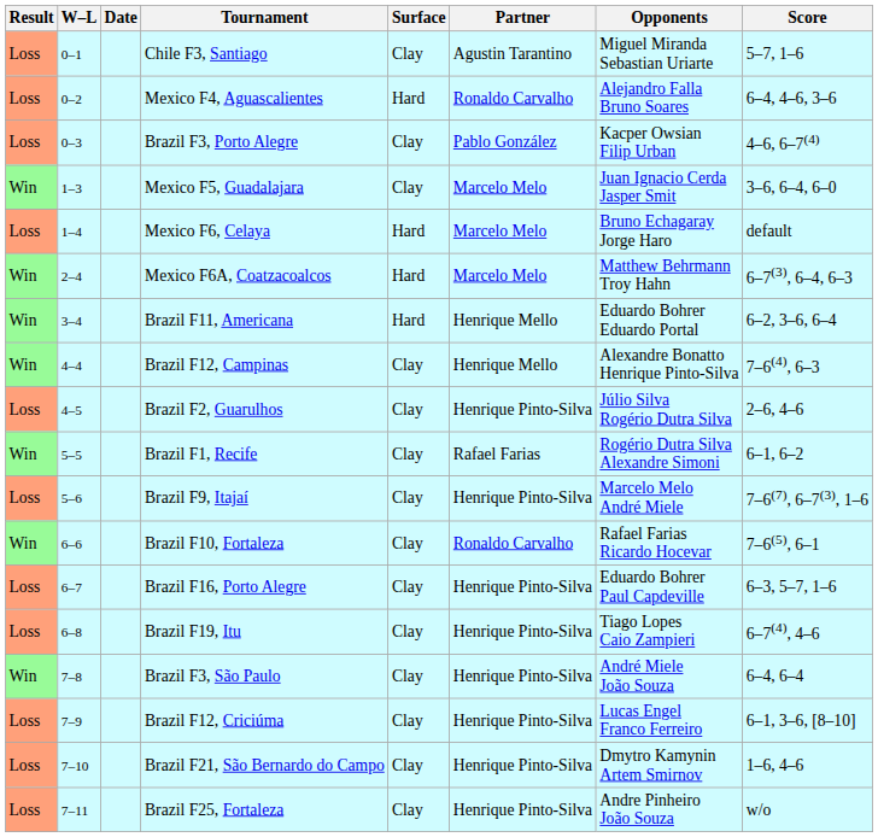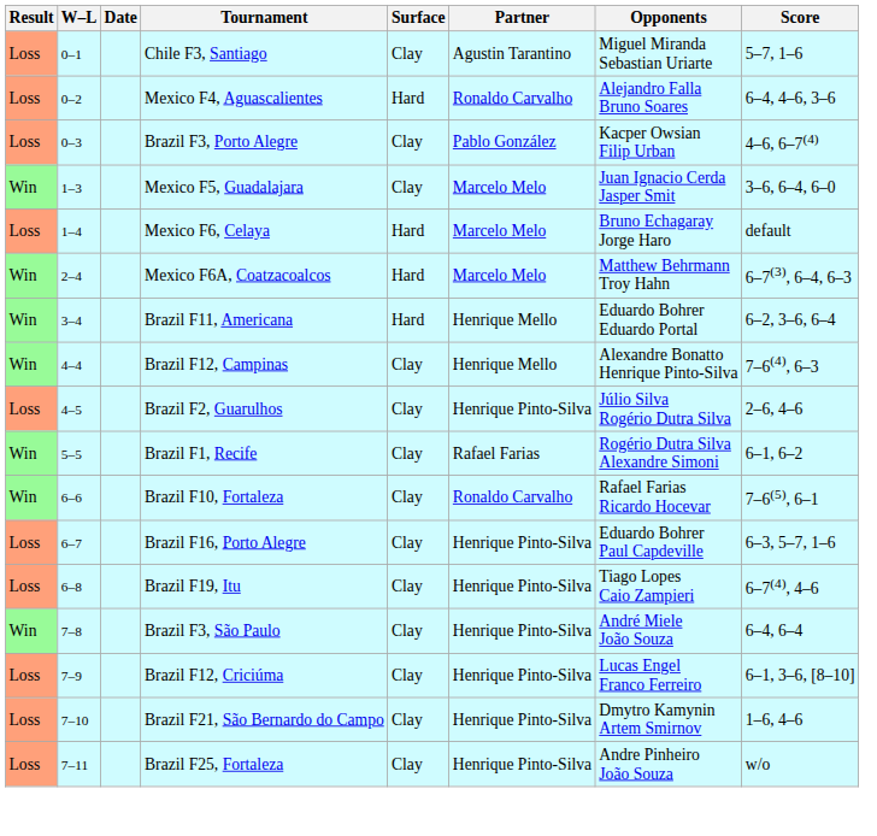 <table class="sortable wikitable">
 <tr>
 <th>Result</th>
 <th class="unsortable">W–L</th>
 <th>Date</th>
 <th>Tournament</th>
 <th>Surface</th>
 <th>Partner</th>
 <th>Opponents</th>
 <th class="unsortable">Score</th>
 </tr>
 <tr style="background:#cffcff;">
 <td style="background:#ffa07a;">Loss</td>
 <td><small>0–1</small></td>
 <td></td>
 <td>Chile F3, <a href='#'>Santiago</a></td>
 <td>Clay</td>
 <td> Agustin Tarantino</td>
 <td> Miguel Miranda <br>  Sebastian Uriarte</td>
 <td>5–7, 1–6</td>
 </tr>
 <tr style="background:#cffcff;">
 <td style="background:#ffa07a;">Loss</td>
 <td><small>0–2</small></td>
 <td></td>
 <td>Mexico F4, <a href='#'>Aguascalientes</a></td>
 <td>Hard</td>
 <td> <a href='#'>Ronaldo Carvalho</a></td>
 <td> <a href='#'>Alejandro Falla</a> <br>  <a href='#'>Bruno Soares</a></td>
 <td>6–4, 4–6, 3–6</td>
 </tr>
 <tr style="background:#cffcff;">
 <td style="background:#ffa07a;">Loss</td>
 <td><small>0–3</small></td>
 <td></td>
 <td>Brazil F3, <a href='#'>Porto Alegre</a></td>
 <td>Clay</td>
 <td> <a href='#'>Pablo González</a></td>
 <td> Kacper Owsian <br>  <a href='#'>Filip Urban</a></td>
 <td>4–6, 6–7<sup>(4)</sup></td>
 </tr>
 <tr style="background:#cffcff;">
 <td style="background:#98fb98;">Win</td>
 <td><small>1–3</small></td>
 <td></td>
 <td>Mexico F5, <a href='#'>Guadalajara</a></td>
 <td>Clay</td>
 <td> <a href='#'>Marcelo Melo</a></td>
 <td> <a href='#'>Juan Ignacio Cerda</a> <br>  <a href='#'>Jasper Smit</a></td>
 <td>3–6, 6–4, 6–0</td>
 </tr>
 <tr style="background:#cffcff;">
 <td style="background:#ffa07a;">Loss</td>
 <td><small>1–4</small></td>
 <td></td>
 <td>Mexico F6, <a href='#'>Celaya</a></td>
 <td>Hard</td>
 <td> <a href='#'>Marcelo Melo</a></td>
 <td> <a href='#'>Bruno Echagaray</a> <br>  Jorge Haro</td>
 <td>default</td>
 </tr>
 <tr style="background:#cffcff;">
 <td style="background:#98fb98;">Win</td>
 <td><small>2–4</small></td>
 <td></td>
 <td>Mexico F6A, <a href='#'>Coatzacoalcos</a></td>
 <td>Hard</td>
 <td> <a href='#'>Marcelo Melo</a></td>
 <td> <a href='#'>Matthew Behrmann</a> <br>  Troy Hahn</td>
 <td>6–7<sup>(3)</sup>, 6–4, 6–3</td>
 </tr>
 <tr style="background:#cffcff;">
 <td style="background:#98fb98;">Win</td>
 <td><small>3–4</small></td>
 <td></td>
 <td>Brazil F11, <a href='#'>Americana</a></td>
 <td>Hard</td>
 <td> Henrique Mello</td>
 <td> Eduardo Bohrer <br>  Eduardo Portal</td>
 <td>6–2, 3–6, 6–4</td>
 </tr>
 <tr style="background:#cffcff;">
 <td style="background:#98fb98;">Win</td>
 <td><small>4–4</small></td>
 <td></td>
 <td>Brazil F12, <a href='#'>Campinas</a></td>
 <td>Clay</td>
 <td> Henrique Mello</td>
 <td> Alexandre Bonatto <br>  Henrique Pinto-Silva</td>
 <td>7–6<sup>(4)</sup>, 6–3</td>
 </tr>
 <tr style="background:#cffcff;">
 <td style="background:#ffa07a;">Loss</td>
 <td><small>4–5</small></td>
 <td></td>
 <td>Brazil F2, <a href='#'>Guarulhos</a></td>
 <td>Clay</td>
 <td> Henrique Pinto-Silva</td>
 <td> <a href='#'>Júlio Silva</a> <br>  <a href='#'>Rogério Dutra Silva</a></td>
 <td>2–6, 4–6</td>
 </tr>
 <tr style="background:#cffcff;">
 <td style="background:#98fb98;">Win</td>
 <td><small>5–5</small></td>
 <td></td>
 <td>Brazil F1, <a href='#'>Recife</a></td>
 <td>Clay</td>
 <td> Rafael Farias</td>
 <td> <a href='#'>Rogério Dutra Silva</a> <br>  <a href='#'>Alexandre Simoni</a></td>
 <td>6–1, 6–2</td>
 </tr>
 <tr style="background:#cffcff;">
-<td style="background:#ffa07a;">Loss</td>
-<td><small>5–6</small></td>
-<td></td>
-<td>Brazil F9, <a href='#'>Itajaí</a></td>
-<td>Clay</td>
-<td> Henrique Pinto-Silva</td>
-<td> <a href='#'>Marcelo Melo</a> <br>  <a href='#'>André Miele</a></td>
-<td>7–6<sup>(7)</sup>, 6–7<sup>(3)</sup>, 1–6</td>
-</tr>
-<tr style="background:#cffcff;">
 <td style="background:#98fb98;">Win</td>
 <td><small>6–6</small></td>
 <td></td>
 <td>Brazil F10, <a href='#'>Fortaleza</a></td>
 <td>Clay</td>
 <td> <a href='#'>Ronaldo Carvalho</a></td>
 <td> Rafael Farias <br>  <a href='#'>Ricardo Hocevar</a></td>
 <td>7–6<sup>(5)</sup>, 6–1</td>
 </tr>
 <tr style="background:#cffcff;">
 <td style="background:#ffa07a;">Loss</td>
 <td><small>6–7</small></td>
 <td></td>
 <td>Brazil F16, <a href='#'>Porto Alegre</a></td>
 <td>Clay</td>
 <td> Henrique Pinto-Silva</td>
 <td> Eduardo Bohrer <br>  <a href='#'>Paul Capdeville</a></td>
 <td>6–3, 5–7, 1–6</td>
 </tr>
 <tr style="background:#cffcff;">
 <td style="background:#ffa07a;">Loss</td>
 <td><small>6–8</small></td>
 <td></td>
 <td>Brazil F19, <a href='#'>Itu</a></td>
 <td>Clay</td>
 <td> Henrique Pinto-Silva</td>
 <td> Tiago Lopes <br>  <a href='#'>Caio Zampieri</a></td>
 <td>6–7<sup>(4)</sup>, 4–6</td>
 </tr>
 <tr style="background:#cffcff;">
 <td style="background:#98fb98;">Win</td>
 <td><small>7–8</small></td>
 <td></td>
 <td>Brazil F3, <a href='#'>São Paulo</a></td>
 <td>Clay</td>
 <td> Henrique Pinto-Silva</td>
 <td> <a href='#'>André Miele</a> <br>  <a href='#'>João Souza</a></td>
 <td>6–4, 6–4</td>
 </tr>
 <tr style="background:#cffcff;">
 <td style="background:#ffa07a;">Loss</td>
 <td><small>7–9</small></td>
 <td></td>
 <td>Brazil F12, <a href='#'>Criciúma</a></td>
 <td>Clay</td>
 <td> Henrique Pinto-Silva</td>
 <td> <a href='#'>Lucas Engel</a> <br>  <a href='#'>Franco Ferreiro</a></td>
 <td>6–1, 3–6, [8–10]</td>
 </tr>
 <tr style="background:#cffcff;">
 <td style="background:#ffa07a;">Loss</td>
 <td><small>7–10</small></td>
 <td></td>
 <td>Brazil F21, <a href='#'>São Bernardo do Campo</a></td>
 <td>Clay</td>
 <td> Henrique Pinto-Silva</td>
 <td> Dmytro Kamynin <br>  <a href='#'>Artem Smirnov</a></td>
 <td>1–6, 4–6</td>
 </tr>
 <tr style="background:#cffcff;">
 <td style="background:#ffa07a;">Loss</td>
 <td><small>7–11</small></td>
 <td></td>
 <td>Brazil F25, <a href='#'>Fortaleza</a></td>
 <td>Clay</td>
 <td> Henrique Pinto-Silva</td>
 <td> Andre Pinheiro <br>  <a href='#'>João Souza</a></td>
 <td>w/o</td>
 </tr>
 </table>
